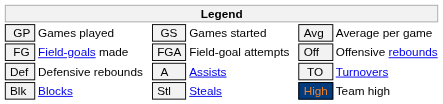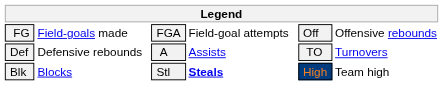 <table class="toccolours" style="font-size: 80%; white-space: nowrap;">
 <tr>
 <th colspan="6" style="background-color: #F2F2F2; border: 1px solid #AAAAAA;">Legend</th>
-</tr>
-<tr>
-<td style="background-color: #F2F2F2; border: 1px solid black;">  GP </td>
-<td>Games played</td>
-<td style="background-color: #F2F2F2; border: 1px solid black">  GS </td>
-<td>Games started</td>
-<td style="background-color: #F2F2F2; border: 1px solid black"> Avg </td>
-<td>Average per game</td>
 </tr>
 <tr>
 <td style="background-color: #F2F2F2; border: 1px solid black">  FG </td>
 <td style="padding-right: 8px"><a href='#'>Field-goals</a> made</td>
 <td style="background-color: #F2F2F2; border: 1px solid black"> FGA </td>
 <td style="padding-right: 8px">Field-goal attempts</td>
 <td style="background-color: #F2F2F2; border: 1px solid black;"> Off </td>
 <td>Offensive <a href='#'>rebounds</a></td>
 </tr>
 <tr>
 <td style="background-color: #F2F2F2; border: 1px solid black;"> Def </td>
 <td style="padding-right: 8px">Defensive rebounds</td>
 <td style="background-color: #F2F2F2; border: 1px solid black">  A </td>
 <td style="padding-right: 8px"><a href='#'>Assists</a></td>
 <td style="background-color: #F2F2F2; border: 1px solid black">  TO</td>
 <td><a href='#'>Turnovers</a></td>
 </tr>
 <tr>
 <td style="background-color: #F2F2F2; border: 1px solid black;"> Blk </td>
 <td><a href='#'>Blocks</a></td>
 <td style="background-color: #F2F2F2; border: 1px solid black"> Stl </td>
-<td><a href='#'>Steals</a></td>
+<td><strong><a href='#'>Steals</a></strong></td>
 <td style="background:#003C7D; color:#F47F24; border: 1px solid black"> High </td>
 <td>Team high</td>
 </tr>
 <tr>
 </tr>
 </table>
